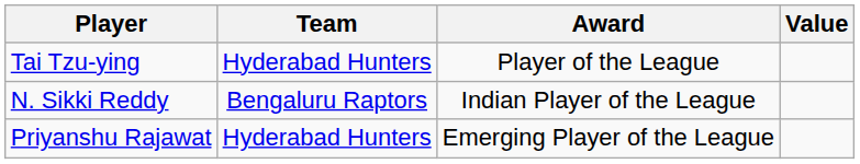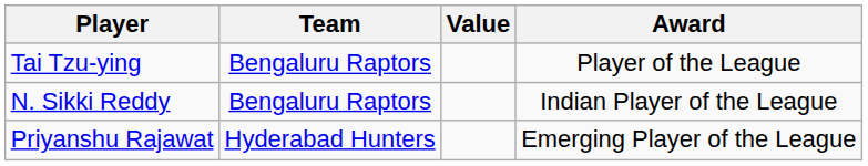 <table class="wikitable"  style="text-align: center">
 <tr>
 <th>Player</th>
 <th>Team</th>
+<th>Value</th>
 <th>Award</th>
-<th>Value</th>
 </tr>
 <tr>
 <td style="text-align:left"> <a href='#'>Tai Tzu-ying</a></td>
-<td><a href='#'>Hyderabad Hunters</a></td>
+<td><a href='#'>Bengaluru Raptors</a></td>
+<td></td>
 <td>Player of the League</td>
-<td></td>
 </tr>
 <tr>
 <td style="text-align:left"> <a href='#'>N. Sikki Reddy</a></td>
 <td><a href='#'>Bengaluru Raptors</a></td>
+<td></td>
 <td>Indian Player of the League</td>
-<td></td>
 </tr>
 <tr>
 <td style="text-align:left"> <a href='#'>Priyanshu Rajawat</a></td>
 <td><a href='#'>Hyderabad Hunters</a></td>
+<td></td>
 <td>Emerging Player of the League</td>
-<td></td>
 </tr>
 </table>
